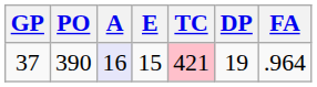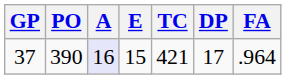 <table class="wikitable">
 <tr>
 <th><a href='#'>GP</a></th>
 <th><a href='#'>PO</a></th>
 <th><a href='#'>A</a></th>
 <th><a href='#'>E</a></th>
 <th><a href='#'>TC</a></th>
 <th><a href='#'>DP</a></th>
 <th><a href='#'>FA</a></th>
 </tr>
 <tr align=center>
 <td>37</td>
 <td>390</td>
 <td style="background: lavender;">16</td>
 <td>15</td>
-<td style="background: pink;">421</td>
-<td>19</td>
+<td>421</td>
+<td>17</td>
 <td>.964</td>
 </tr>
 </table>
